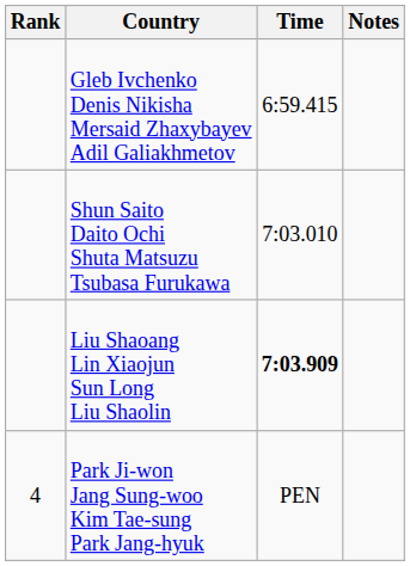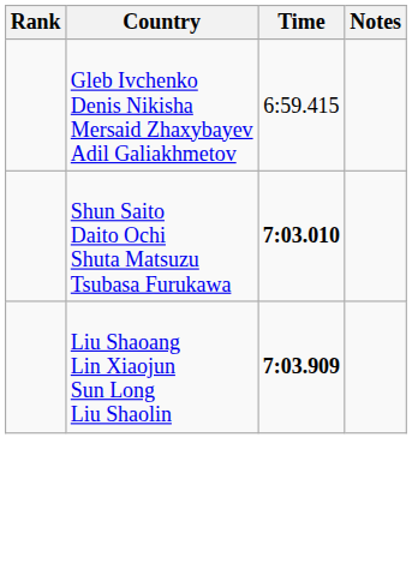 <table class="wikitable sortable" style="text-align:center">
 <tr>
 <th>Rank</th>
 <th>Country</th>
 <th>Time</th>
 <th>Notes</th>
 </tr>
 <tr>
 <td></td>
 <td align=left><br><a href='#'>Gleb Ivchenko</a><br><a href='#'>Denis Nikisha</a><br><a href='#'>Mersaid Zhaxybayev</a><br><a href='#'>Adil Galiakhmetov</a></td>
 <td>6:59.415</td>
 <td></td>
 </tr>
 <tr>
 <td></td>
 <td align=left><br><a href='#'>Shun Saito</a><br><a href='#'>Daito Ochi</a><br><a href='#'>Shuta Matsuzu</a><br><a href='#'>Tsubasa Furukawa</a></td>
-<td>7:03.010</td>
+<td><strong>7:03.010</strong></td>
 <td></td>
 </tr>
 <tr>
 <td></td>
 <td align=left><br><a href='#'>Liu Shaoang</a><br><a href='#'>Lin Xiaojun</a><br><a href='#'>Sun Long</a><br><a href='#'>Liu Shaolin</a></td>
 <td><strong>7:03.909</strong></td>
 <td></td>
 </tr>
-<tr>
-<td>4</td>
-<td align=left><br><a href='#'>Park Ji-won</a><br><a href='#'>Jang Sung-woo</a><br><a href='#'>Kim Tae-sung</a><br><a href='#'>Park Jang-hyuk</a></td>
-<td>PEN</td>
-<td></td>
-</tr>
 </table>
